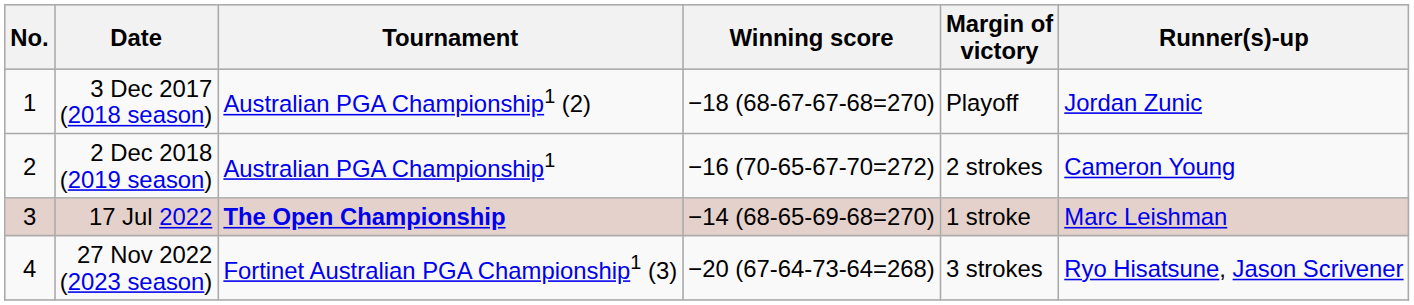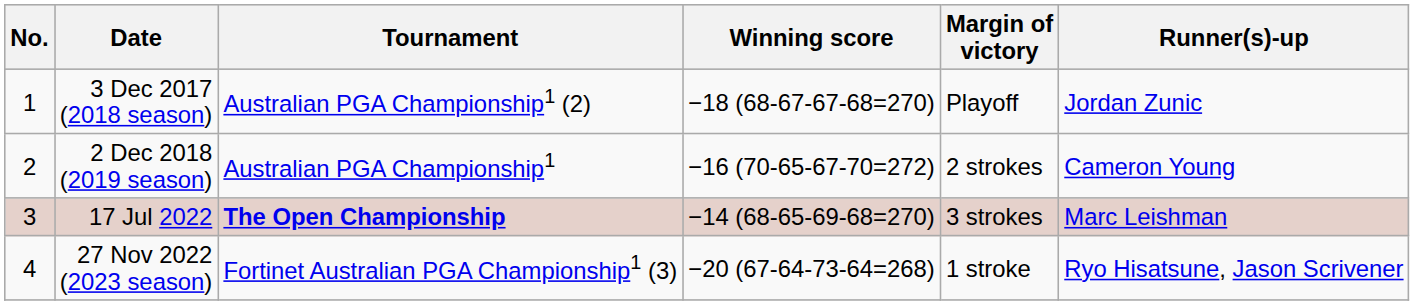 <table class="wikitable" style="font-size:95%;">
 <tr>
 <th>No.</th>
 <th>Date</th>
 <th>Tournament</th>
 <th>Winning score</th>
 <th>Margin of<br>victory</th>
 <th>Runner(s)-up</th>
 </tr>
 <tr>
 <td align=center>1</td>
 <td align=right>3 Dec 2017<br>(<a href='#'>2018 season</a>)</td>
 <td><a href='#'>Australian PGA Championship</a><sup>1</sup> (2)</td>
 <td>−18 (68-67-67-68=270)</td>
 <td>Playoff</td>
 <td> <a href='#'>Jordan Zunic</a></td>
 </tr>
 <tr>
 <td align=center>2</td>
 <td align=right>2 Dec 2018<br>(<a href='#'>2019 season</a>)</td>
 <td><a href='#'>Australian PGA Championship</a><sup>1</sup></td>
 <td>−16 (70-65-67-70=272)</td>
 <td>2 strokes</td>
 <td> <a href='#'>Cameron Young</a></td>
 </tr>
 <tr style="background:#e5d1cb;">
 <td align=center>3</td>
 <td align=right>17 Jul <a href='#'>2022</a></td>
 <td><strong><a href='#'>The Open Championship</a></strong></td>
 <td>−14 (68-65-69-68=270)</td>
-<td>1 stroke</td>
+<td>3 strokes</td>
 <td> <a href='#'>Marc Leishman</a></td>
 </tr>
 <tr>
 <td align=center>4</td>
 <td align=right>27 Nov 2022<br>(<a href='#'>2023 season</a>)</td>
 <td><a href='#'>Fortinet Australian PGA Championship</a><sup>1</sup> (3)</td>
 <td>−20 (67-64-73-64=268)</td>
-<td>3 strokes</td>
+<td>1 stroke</td>
 <td> <a href='#'>Ryo Hisatsune</a>,  <a href='#'>Jason Scrivener</a></td>
 </tr>
 </table>
